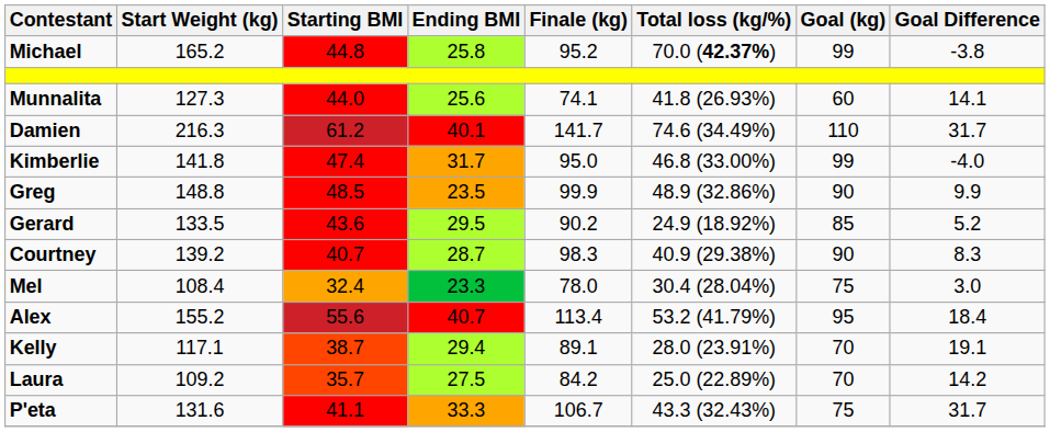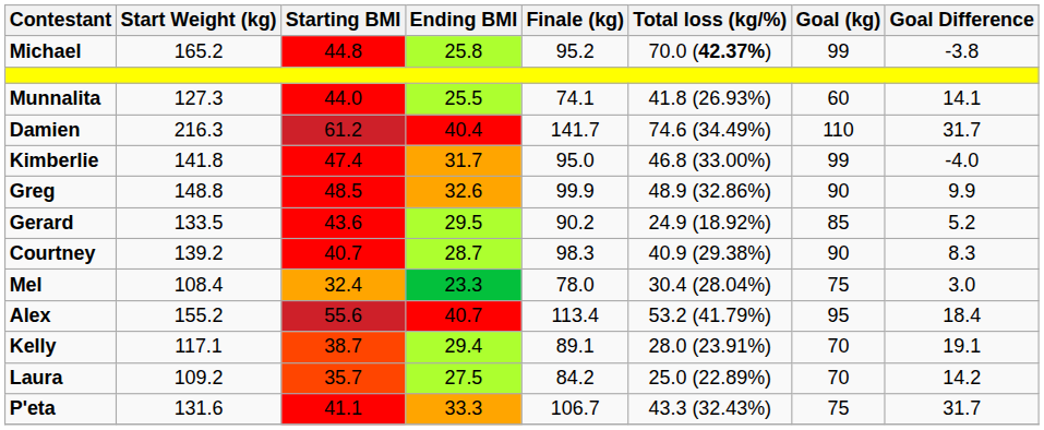 <table class="wikitable" style="text-align:center">
 <tr>
 <th>Contestant</th>
 <th>Start Weight (kg)</th>
 <th>Starting BMI</th>
 <th>Ending BMI</th>
 <th>Finale (kg)</th>
 <th>Total loss (kg/%)</th>
 <th>Goal (kg)</th>
 <th>Goal Difference</th>
 </tr>
 <tr>
 <td align="left"><strong>Michael</strong></td>
 <td>165.2</td>
 <td bgcolor="red">44.8</td>
 <td bgcolor="greenyellow">25.8</td>
 <td>95.2</td>
 <td>70.0 (<strong>42.37%</strong>)</td>
 <td>99</td>
 <td>-3.8</td>
 </tr>
 <tr>
 <td colspan=8 bgcolor="yellow" height="6"></td>
 </tr>
 <tr>
 <td align="left"><strong>Munnalita</strong></td>
 <td>127.3</td>
 <td bgcolor="red">44.0</td>
-<td bgcolor="greenyellow">25.6</td>
+<td bgcolor="greenyellow">25.5</td>
 <td>74.1</td>
 <td>41.8 (26.93%)</td>
 <td>60</td>
 <td>14.1</td>
 </tr>
 <tr>
 <td align="left"><strong>Damien</strong></td>
 <td>216.3</td>
 <td bgcolor="#CE2029">61.2</td>
-<td bgcolor="red">40.1</td>
+<td bgcolor="red">40.4</td>
 <td>141.7</td>
 <td>74.6 (34.49%)</td>
 <td>110</td>
 <td>31.7</td>
 </tr>
 <tr>
 <td align="left"><strong>Kimberlie</strong></td>
 <td>141.8</td>
 <td bgcolor="red">47.4</td>
 <td bgcolor="orange">31.7</td>
 <td>95.0</td>
 <td>46.8 (33.00%)</td>
 <td>99</td>
 <td>-4.0</td>
 </tr>
 <tr>
 <td align="left"><strong>Greg</strong></td>
 <td>148.8</td>
 <td bgcolor="red">48.5</td>
-<td bgcolor="orange">23.5</td>
+<td bgcolor="orange">32.6</td>
 <td>99.9</td>
 <td>48.9 (32.86%)</td>
 <td>90</td>
 <td>9.9</td>
 </tr>
 <tr>
 <td align="left"><strong>Gerard</strong></td>
 <td>133.5</td>
 <td bgcolor="red">43.6</td>
 <td bgcolor="greenyellow">29.5</td>
 <td>90.2</td>
 <td>24.9 (18.92%)</td>
 <td>85</td>
 <td>5.2</td>
 </tr>
 <tr>
 <td align="left"><strong>Courtney</strong></td>
 <td>139.2</td>
 <td bgcolor="red">40.7</td>
 <td bgcolor="greenyellow">28.7</td>
 <td>98.3</td>
 <td>40.9 (29.38%)</td>
 <td>90</td>
 <td>8.3</td>
 </tr>
 <tr>
 <td align="left"><strong>Mel</strong></td>
 <td>108.4</td>
 <td bgcolor="orange">32.4</td>
 <td bgcolor="#03C03C">23.3</td>
 <td>78.0</td>
 <td>30.4 (28.04%)</td>
 <td>75</td>
 <td>3.0</td>
 </tr>
 <tr>
 <td align="left"><strong>Alex</strong></td>
 <td>155.2</td>
 <td bgcolor="#CE2029">55.6</td>
 <td bgcolor="red">40.7</td>
 <td>113.4</td>
 <td>53.2 (41.79%)</td>
 <td>95</td>
 <td>18.4</td>
 </tr>
 <tr>
 <td align="left"><strong>Kelly</strong></td>
 <td>117.1</td>
 <td bgcolor="#FF4500">38.7</td>
 <td bgcolor="greenyellow">29.4</td>
 <td>89.1</td>
 <td>28.0 (23.91%)</td>
 <td>70</td>
 <td>19.1</td>
 </tr>
 <tr>
 <td align="left"><strong>Laura</strong></td>
 <td>109.2</td>
 <td bgcolor="#FF4500">35.7</td>
 <td bgcolor="greenyellow">27.5</td>
 <td>84.2</td>
 <td>25.0 (22.89%)</td>
 <td>70</td>
 <td>14.2</td>
 </tr>
 <tr>
 <td align="left"><strong>P'eta</strong></td>
 <td>131.6</td>
 <td bgcolor="red">41.1</td>
 <td bgcolor="orange">33.3</td>
 <td>106.7</td>
 <td>43.3 (32.43%)</td>
 <td>75</td>
 <td>31.7</td>
 </tr>
 <tr>
 </tr>
 </table>
